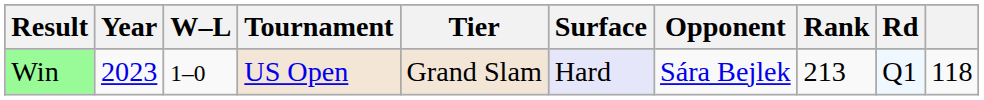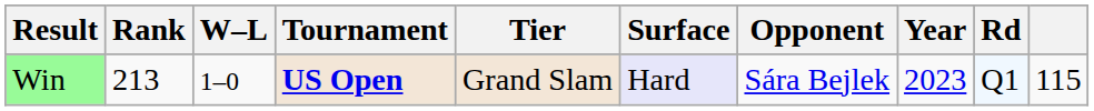 <table class="sortable wikitable">
 <tr>
 <th>Result</th>
-<th>Year</th>
+<th>Rank</th>
 <th class="unsortable">W–L</th>
 <th>Tournament</th>
 <th>Tier</th>
 <th>Surface</th>
 <th>Opponent</th>
-<th>Rank</th>
+<th>Year</th>
 <th>Rd</th>
 <th></th>
 </tr>
 <tr>
 <td bgcolor="98FB98">Win</td>
-<td><a href='#'>2023</a></td>
+<td>213</td>
 <td><small>1–0</small></td>
-<td bgcolor="f3e6d7"><a href='#'>US Open</a></td>
+<td bgcolor="f3e6d7"><strong><a href='#'>US Open</a></strong></td>
 <td bgcolor="f3e6d7">Grand Slam</td>
 <td style="background: lavender;">Hard</td>
 <td> <a href='#'>Sára Bejlek</a></td>
-<td>213</td>
+<td><a href='#'>2023</a></td>
 <td bgcolor="f0f8ff">Q1</td>
-<td>118</td>
+<td>115</td>
 </tr>
 </table>
